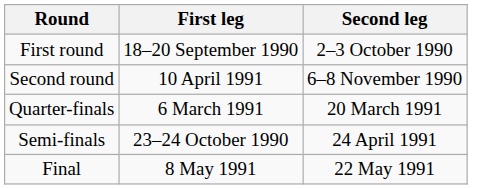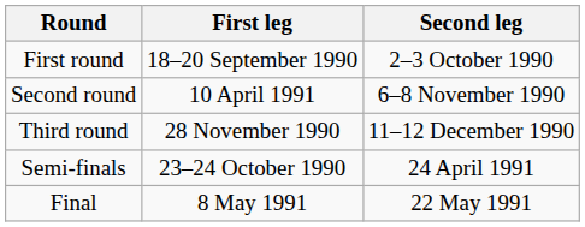 <table class="wikitable" style="text-align:center">
 <tr>
 <th>Round</th>
 <th>First leg</th>
 <th>Second leg</th>
 </tr>
 <tr>
 <td>First round</td>
 <td>18–20 September 1990</td>
 <td>2–3 October 1990</td>
 </tr>
 <tr>
 <td>Second round</td>
 <td>10 April 1991</td>
 <td>6–8 November 1990</td>
 </tr>
 <tr>
-<td>Quarter-finals</td>
-<td>6 March 1991</td>
-<td>20 March 1991</td>
+<td>Third round</td>
+<td>28 November 1990</td>
+<td>11–12 December 1990</td>
 </tr>
 <tr>
 <td>Semi-finals</td>
 <td>23–24 October 1990</td>
 <td>24 April 1991</td>
 </tr>
 <tr>
 <td>Final</td>
 <td>8 May 1991</td>
 <td>22 May 1991</td>
 </tr>
 </table>
